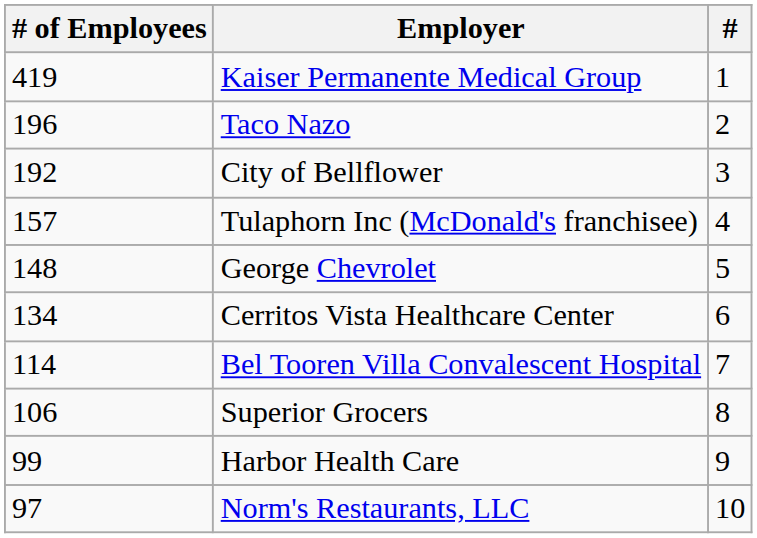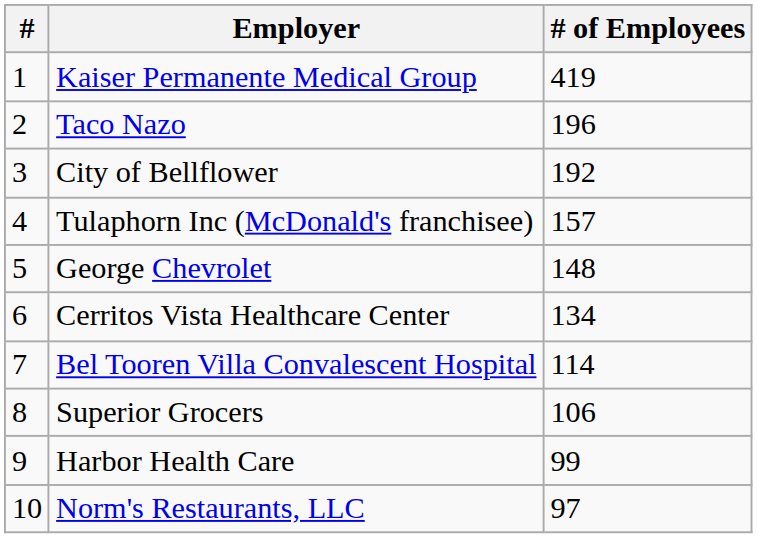 <table class="wikitable">
 <tr>
+<th>#</th>
+<th>Employer</th>
 <th># of Employees</th>
-<th>Employer</th>
-<th>#</th>
 </tr>
 <tr>
+<td>1</td>
+<td><a href='#'>Kaiser Permanente Medical Group</a></td>
 <td>419</td>
-<td><a href='#'>Kaiser Permanente Medical Group</a></td>
-<td>1</td>
 </tr>
 <tr>
+<td>2</td>
+<td><a href='#'>Taco Nazo</a></td>
 <td>196</td>
-<td><a href='#'>Taco Nazo</a></td>
-<td>2</td>
 </tr>
 <tr>
+<td>3</td>
+<td>City of Bellflower</td>
 <td>192</td>
-<td>City of Bellflower</td>
-<td>3</td>
 </tr>
 <tr>
+<td>4</td>
+<td>Tulaphorn Inc (<a href='#'>McDonald's</a> franchisee)</td>
 <td>157</td>
-<td>Tulaphorn Inc (<a href='#'>McDonald's</a> franchisee)</td>
-<td>4</td>
 </tr>
 <tr>
+<td>5</td>
+<td>George <a href='#'>Chevrolet</a></td>
 <td>148</td>
-<td>George <a href='#'>Chevrolet</a></td>
-<td>5</td>
 </tr>
 <tr>
+<td>6</td>
+<td>Cerritos Vista Healthcare Center</td>
 <td>134</td>
-<td>Cerritos Vista Healthcare Center</td>
-<td>6</td>
 </tr>
 <tr>
+<td>7</td>
+<td><a href='#'>Bel Tooren Villa Convalescent Hospital</a></td>
 <td>114</td>
-<td><a href='#'>Bel Tooren Villa Convalescent Hospital</a></td>
-<td>7</td>
 </tr>
 <tr>
+<td>8</td>
+<td>Superior Grocers</td>
 <td>106</td>
-<td>Superior Grocers</td>
-<td>8</td>
 </tr>
 <tr>
+<td>9</td>
+<td>Harbor Health Care</td>
 <td>99</td>
-<td>Harbor Health Care</td>
-<td>9</td>
 </tr>
 <tr>
+<td>10</td>
+<td><a href='#'>Norm's Restaurants, LLC</a></td>
 <td>97</td>
-<td><a href='#'>Norm's Restaurants, LLC</a></td>
-<td>10</td>
 </tr>
 </table>
